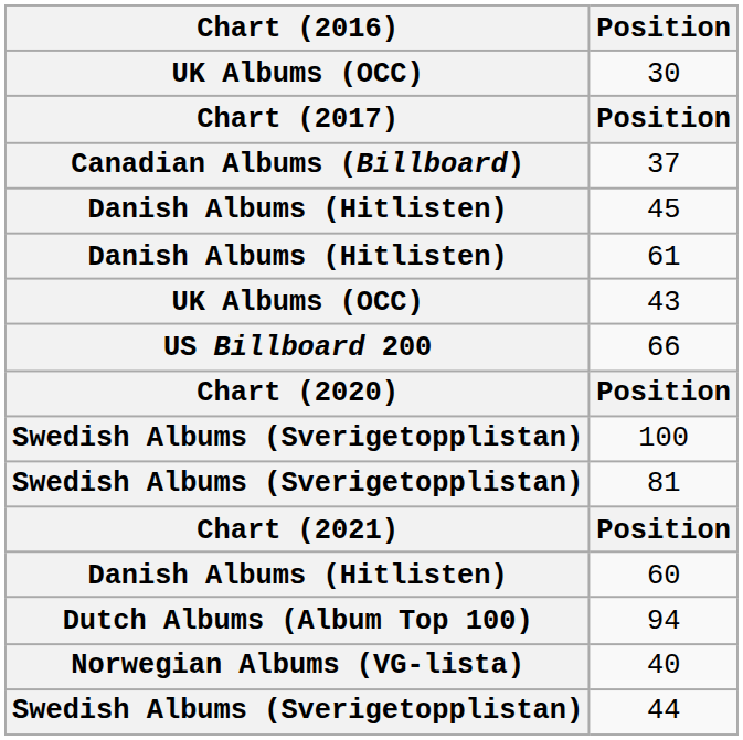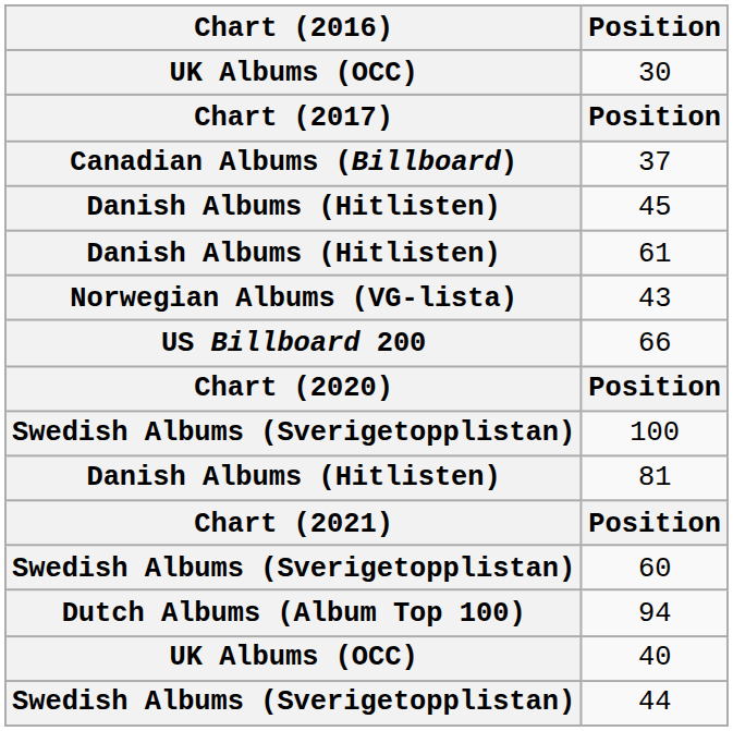 <table class="wikitable plainrowheaders" style="text-align:center">
 <tr>
 <th scope="col">Chart (2016)</th>
 <th scope="col">Position</th>
 </tr>
 <tr>
 <th scope="row">UK Albums (OCC)</th>
 <td>30</td>
 </tr>
 <tr>
 <th scope="col">Chart (2017)</th>
 <th scope="col">Position</th>
 </tr>
 <tr>
 <th scope="row">Canadian Albums (<em>Billboard</em>)</th>
 <td>37</td>
 </tr>
 <tr>
 <th scope="row">Danish Albums (Hitlisten)</th>
 <td>45</td>
 </tr>
 <tr>
 <th scope="row">Danish Albums (Hitlisten)</th>
 <td>61</td>
 </tr>
 <tr>
-<th scope="row">UK Albums (OCC)</th>
+<th scope="row">Norwegian Albums (VG-lista)</th>
 <td>43</td>
 </tr>
 <tr>
 <th scope="row">US <em>Billboard</em> 200</th>
 <td>66</td>
 </tr>
 <tr>
 <th scope="col">Chart (2020)</th>
 <th scope="col">Position</th>
 </tr>
 <tr>
 <th scope="row">Swedish Albums (Sverigetopplistan)</th>
 <td>100</td>
 </tr>
 <tr>
-<th scope="row">Swedish Albums (Sverigetopplistan)</th>
+<th scope="row">Danish Albums (Hitlisten)</th>
 <td>81</td>
 </tr>
 <tr>
 <th scope="col">Chart (2021)</th>
 <th scope="col">Position</th>
 </tr>
 <tr>
-<th scope="row">Danish Albums (Hitlisten)</th>
+<th scope="row">Swedish Albums (Sverigetopplistan)</th>
 <td>60</td>
 </tr>
 <tr>
 <th scope="row">Dutch Albums (Album Top 100)</th>
 <td>94</td>
 </tr>
 <tr>
-<th scope="row">Norwegian Albums (VG-lista)</th>
+<th scope="row">UK Albums (OCC)</th>
 <td>40</td>
 </tr>
 <tr>
 <th scope="row">Swedish Albums (Sverigetopplistan)</th>
 <td>44</td>
 </tr>
 </table>
